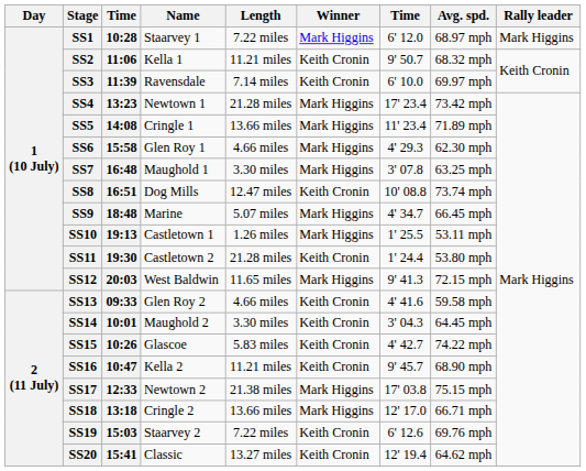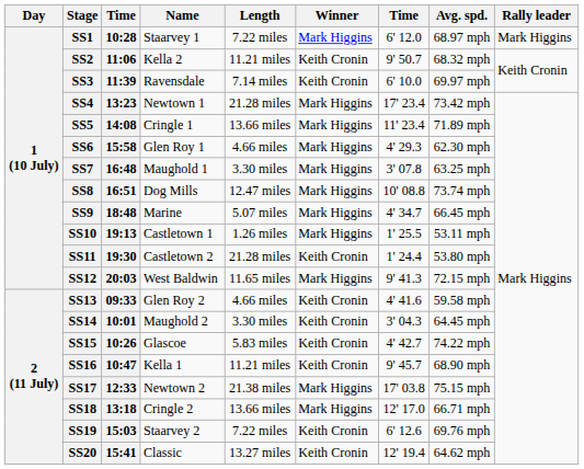 <table class="wikitable" width=100% style="text-align: center; font-size: 90%; max-width: 950px;">
 <tr>
 <th>Day</th>
 <th>Stage</th>
 <th>Time</th>
 <th>Name</th>
 <th>Length</th>
 <th>Winner</th>
 <th>Time</th>
 <th>Avg. spd.</th>
 <th>Rally leader</th>
 </tr>
 <tr>
 <th rowspan="12">1<br>(10 July)</th>
 <th>SS1</th>
 <th>10:28</th>
 <td align=left>Staarvey 1</td>
 <td>7.22 miles</td>
 <td align=left> <a href='#'>Mark Higgins</a></td>
 <td>6' 12.0</td>
 <td>68.97 mph</td>
 <td align=left> Mark Higgins</td>
 </tr>
 <tr>
 <th>SS2</th>
 <th>11:06</th>
-<td align=left>Kella 1</td>
+<td align=left>Kella 2</td>
 <td>11.21 miles</td>
 <td align=left> Keith Cronin</td>
 <td>9' 50.7</td>
 <td>68.32 mph</td>
 <td align=left rowspan="2"> Keith Cronin</td>
 </tr>
 <tr>
 <th>SS3</th>
 <th>11:39</th>
 <td align=left>Ravensdale</td>
 <td>7.14 miles</td>
 <td align=left> Keith Cronin</td>
 <td>6' 10.0</td>
 <td>69.97 mph</td>
 </tr>
 <tr>
 <th>SS4</th>
 <th>13:23</th>
 <td align=left>Newtown 1</td>
 <td>21.28 miles</td>
 <td align=left> Mark Higgins</td>
 <td>17' 23.4</td>
 <td>73.42 mph</td>
 <td align=left rowspan="17"> Mark Higgins</td>
 </tr>
 <tr>
 <th>SS5</th>
 <th>14:08</th>
 <td align=left>Cringle 1</td>
 <td>13.66 miles</td>
 <td align=left> Mark Higgins</td>
 <td>11' 23.4</td>
 <td>71.89 mph</td>
 </tr>
 <tr>
 <th>SS6</th>
 <th>15:58</th>
 <td align=left>Glen Roy 1</td>
 <td>4.66 miles</td>
 <td align=left> Mark Higgins</td>
 <td>4' 29.3</td>
 <td>62.30 mph</td>
 </tr>
 <tr>
 <th>SS7</th>
 <th>16:48</th>
 <td align=left>Maughold 1</td>
 <td>3.30 miles</td>
 <td align=left> Mark Higgins</td>
 <td>3' 07.8</td>
 <td>63.25 mph</td>
 </tr>
 <tr>
 <th>SS8</th>
 <th>16:51</th>
 <td align=left>Dog Mills</td>
 <td>12.47 miles</td>
-<td align=left> Keith Cronin</td>
+<td align=left> Mark Higgins</td>
 <td>10' 08.8</td>
 <td>73.74 mph</td>
 </tr>
 <tr>
 <th>SS9</th>
 <th>18:48</th>
 <td align=left>Marine</td>
 <td>5.07 miles</td>
 <td align=left> Mark Higgins</td>
 <td>4' 34.7</td>
 <td>66.45 mph</td>
 </tr>
 <tr>
 <th>SS10</th>
 <th>19:13</th>
 <td align=left>Castletown 1</td>
 <td>1.26 miles</td>
 <td align=left> Mark Higgins</td>
 <td>1' 25.5</td>
 <td>53.11 mph</td>
 </tr>
 <tr>
 <th>SS11</th>
 <th>19:30</th>
 <td align=left>Castletown 2</td>
 <td>21.28 miles</td>
 <td align=left> Keith Cronin</td>
 <td>1' 24.4</td>
 <td>53.80 mph</td>
 </tr>
 <tr>
 <th>SS12</th>
 <th>20:03</th>
 <td align=left>West Baldwin</td>
 <td>11.65 miles</td>
 <td align=left> Mark Higgins</td>
 <td>9' 41.3</td>
 <td>72.15 mph</td>
 </tr>
 <tr>
 <th rowspan="8">2<br>(11 July)</th>
 <th>SS13</th>
 <th>09:33</th>
 <td align=left>Glen Roy 2</td>
 <td>4.66 miles</td>
 <td align=left> Keith Cronin</td>
 <td>4' 41.6</td>
 <td>59.58 mph</td>
 </tr>
 <tr>
 <th>SS14</th>
 <th>10:01</th>
 <td align=left>Maughold 2</td>
 <td>3.30 miles</td>
 <td align=left> Keith Cronin</td>
 <td>3' 04.3</td>
 <td>64.45 mph</td>
 </tr>
 <tr>
 <th>SS15</th>
 <th>10:26</th>
 <td align=left>Glascoe</td>
 <td>5.83 miles</td>
 <td align=left> Keith Cronin</td>
 <td>4' 42.7</td>
 <td>74.22 mph</td>
 </tr>
 <tr>
 <th>SS16</th>
 <th>10:47</th>
-<td align=left>Kella 2</td>
+<td align=left>Kella 1</td>
 <td>11.21 miles</td>
 <td align=left> Keith Cronin</td>
 <td>9' 45.7</td>
 <td>68.90 mph</td>
 </tr>
 <tr>
 <th>SS17</th>
 <th>12:33</th>
 <td align=left>Newtown 2</td>
 <td>21.38 miles</td>
 <td align=left> Mark Higgins</td>
 <td>17' 03.8</td>
 <td>75.15 mph</td>
 </tr>
 <tr>
 <th>SS18</th>
 <th>13:18</th>
 <td align=left>Cringle 2</td>
 <td>13.66 miles</td>
 <td align=left> Mark Higgins</td>
 <td>12' 17.0</td>
 <td>66.71 mph</td>
 </tr>
 <tr>
 <th>SS19</th>
 <th>15:03</th>
 <td align=left>Staarvey 2</td>
 <td>7.22 miles</td>
 <td align=left> Keith Cronin</td>
 <td>6' 12.6</td>
 <td>69.76 mph</td>
 </tr>
 <tr>
 <th>SS20</th>
 <th>15:41</th>
 <td align=left>Classic</td>
 <td>13.27 miles</td>
 <td align=left> Keith Cronin</td>
 <td>12' 19.4</td>
 <td>64.62 mph</td>
 </tr>
 </table>
